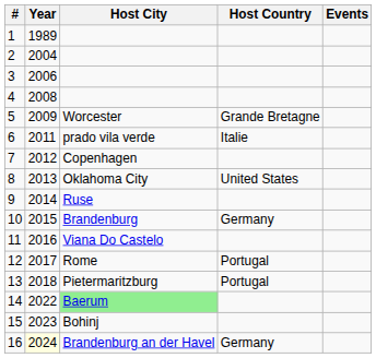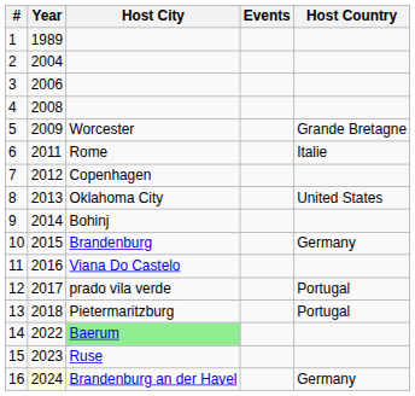 <table class="wikitable sortable">
 <tr>
 <th>#</th>
 <th>Year</th>
 <th>Host City</th>
+<th>Events</th>
 <th>Host Country</th>
-<th>Events</th>
 </tr>
 <tr>
 <td>1</td>
 <td>1989</td>
 <td></td>
 <td></td>
 <td></td>
 </tr>
 <tr>
 <td>2</td>
 <td>2004</td>
 <td></td>
 <td></td>
 <td></td>
 </tr>
 <tr>
 <td>3</td>
 <td>2006</td>
 <td></td>
 <td></td>
 <td></td>
 </tr>
 <tr>
 <td>4</td>
 <td>2008</td>
 <td></td>
 <td></td>
 <td></td>
 </tr>
 <tr>
 <td>5</td>
 <td>2009</td>
 <td>Worcester</td>
+<td></td>
 <td>Grande Bretagne</td>
-<td></td>
 </tr>
 <tr>
 <td>6</td>
 <td>2011</td>
-<td>prado vila verde</td>
+<td>Rome</td>
+<td></td>
 <td>Italie</td>
-<td></td>
 </tr>
 <tr>
 <td>7</td>
 <td>2012</td>
 <td>Copenhagen</td>
 <td></td>
 <td></td>
 </tr>
 <tr>
 <td>8</td>
 <td>2013</td>
 <td>Oklahoma City</td>
+<td></td>
 <td>United States</td>
-<td></td>
 </tr>
 <tr>
 <td>9</td>
 <td>2014</td>
-<td><a href='#'>Ruse</a></td>
+<td>Bohinj</td>
 <td></td>
 <td></td>
 </tr>
 <tr>
 <td>10</td>
 <td>2015</td>
 <td><a href='#'>Brandenburg</a></td>
+<td></td>
 <td> Germany</td>
-<td></td>
 </tr>
 <tr>
 <td>11</td>
 <td>2016</td>
 <td><a href='#'>Viana Do Castelo</a></td>
 <td></td>
 <td></td>
 </tr>
 <tr>
 <td>12</td>
 <td>2017</td>
-<td>Rome</td>
+<td>prado vila verde</td>
+<td></td>
 <td> Portugal</td>
-<td></td>
 </tr>
 <tr>
 <td>13</td>
 <td>2018</td>
 <td>Pietermaritzburg</td>
+<td></td>
 <td> Portugal</td>
-<td></td>
 </tr>
 <tr>
 <td>14</td>
 <td>2022</td>
 <td style="background: lightgreen;"><a href='#'>Baerum</a></td>
 <td></td>
 <td></td>
 </tr>
 <tr>
 <td>15</td>
 <td>2023</td>
-<td>Bohinj</td>
+<td><a href='#'>Ruse</a></td>
 <td></td>
 <td></td>
 </tr>
 <tr>
 <td>16</td>
 <td style="background: lightyellow;">2024</td>
 <td><a href='#'>Brandenburg an der Havel</a></td>
+<td></td>
 <td> Germany</td>
-<td></td>
 </tr>
 </table>
